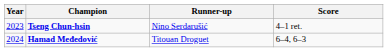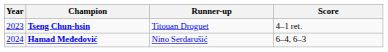 <table class="wikitable" style="font-size:90%">
 <tr>
 <th>Year</th>
 <th width="200">Champion</th>
 <th width="200">Runner-up</th>
 <th width="175">Score</th>
 </tr>
 <tr>
 <td><a href='#'>2023</a></td>
 <td> <strong><a href='#'>Tseng Chun-hsin</a></strong></td>
-<td> <a href='#'>Nino Serdarušić</a></td>
+<td> <a href='#'>Titouan Droguet</a></td>
 <td>4–1 ret.</td>
 </tr>
 <tr>
 <td><a href='#'>2024</a></td>
 <td> <strong><a href='#'>Hamad Međedović</a></strong></td>
-<td> <a href='#'>Titouan Droguet</a></td>
+<td> <a href='#'>Nino Serdarušić</a></td>
 <td>6–4, 6–3</td>
 </tr>
 </table>
